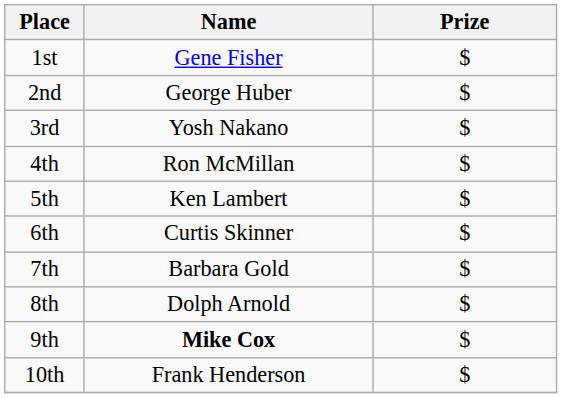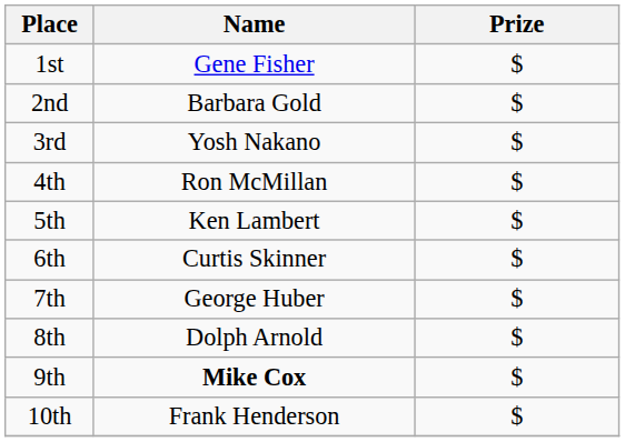 <table class="wikitable">
 <tr>
 <th width="50">Place</th>
 <th width="200">Name</th>
 <th width="125">Prize</th>
 </tr>
 <tr>
 <td align = "center">1st</td>
 <td align = "center"><a href='#'>Gene Fisher</a></td>
 <td align = "center">$</td>
 </tr>
 <tr>
 <td align = "center">2nd</td>
-<td align = "center">George Huber</td>
+<td align = "center">Barbara Gold</td>
 <td align = "center">$</td>
 </tr>
 <tr>
 <td align = "center">3rd</td>
 <td align = "center">Yosh Nakano</td>
 <td align = "center">$</td>
 </tr>
 <tr>
 <td align = "center">4th</td>
 <td align = "center">Ron McMillan</td>
 <td align = "center">$</td>
 </tr>
 <tr>
 <td align = "center">5th</td>
 <td align = "center">Ken Lambert</td>
 <td align = "center">$</td>
 </tr>
 <tr>
 <td align = "center">6th</td>
 <td align = "center">Curtis Skinner</td>
 <td align = "center">$</td>
 </tr>
 <tr>
 <td align = "center">7th</td>
-<td align = "center">Barbara Gold</td>
+<td align = "center">George Huber</td>
 <td align = "center">$</td>
 </tr>
 <tr>
 <td align = "center">8th</td>
 <td align = "center">Dolph Arnold</td>
 <td align = "center">$</td>
 </tr>
 <tr>
 <td align = "center">9th</td>
 <td align = "center"><strong>Mike Cox</strong></td>
 <td align = "center">$</td>
 </tr>
 <tr>
 <td align = "center">10th</td>
 <td align = "center">Frank Henderson</td>
 <td align = "center">$</td>
 </tr>
 <tr>
 </tr>
 </table>
